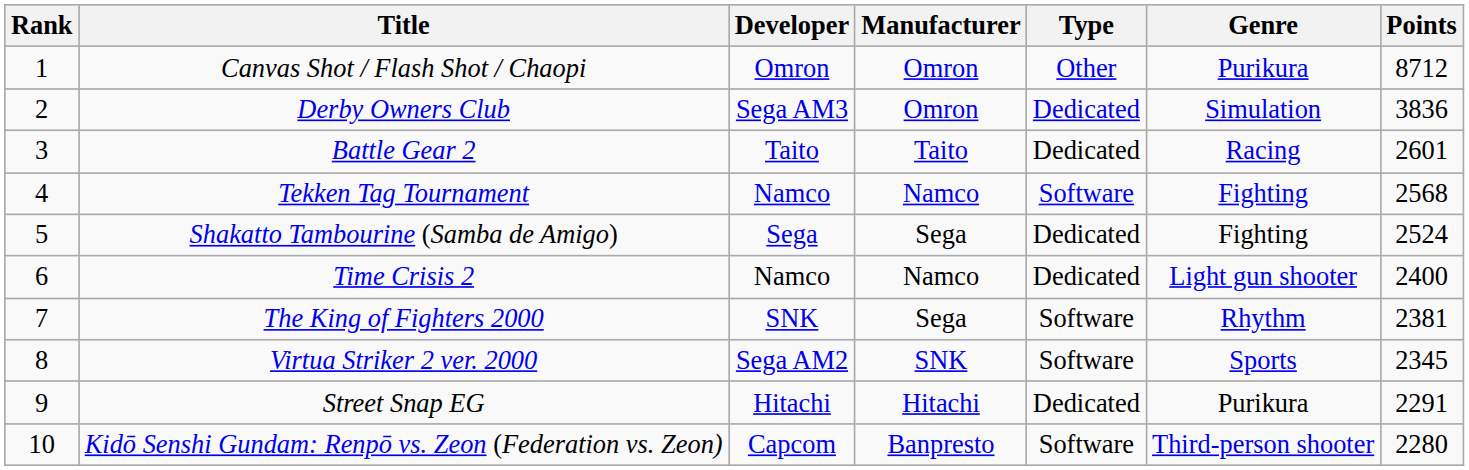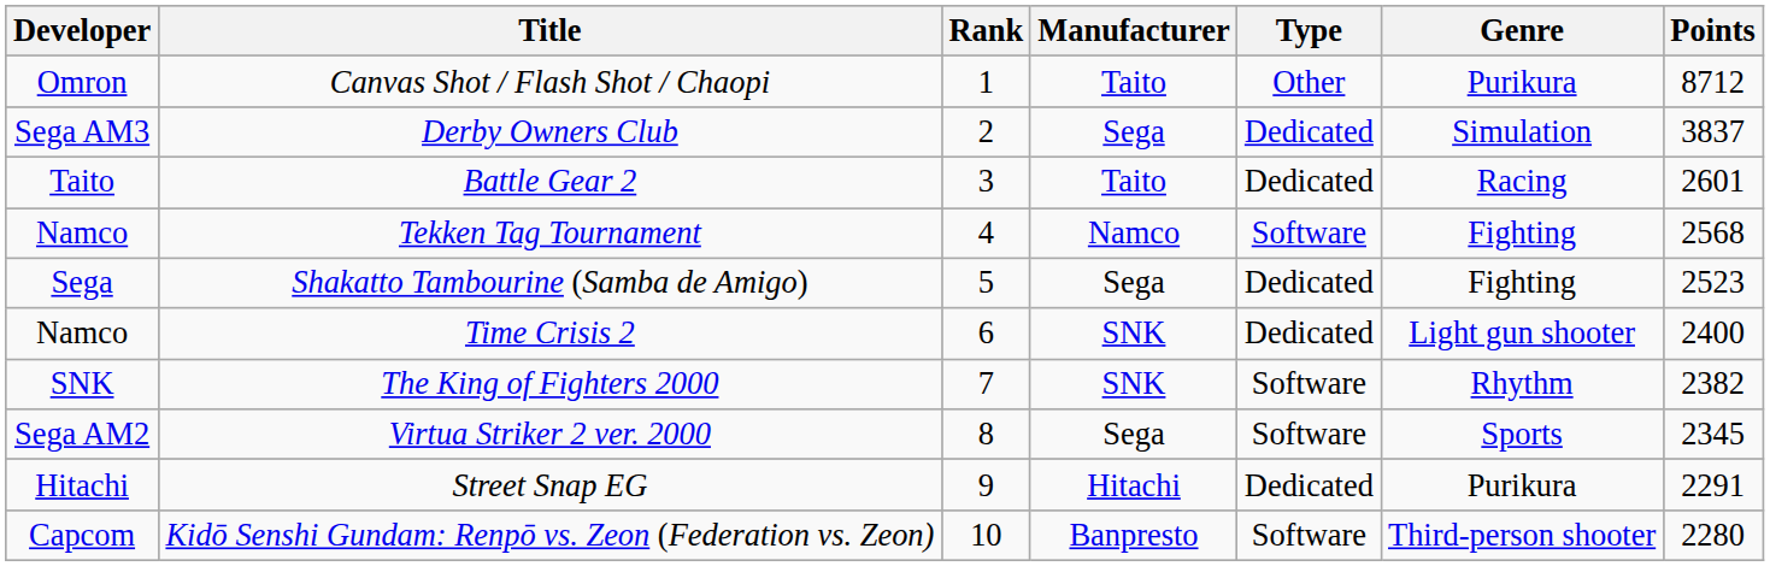 <table class="wikitable sortable" style="text-align:center">
 <tr>
+<th>Developer</th>
+<th>Title</th>
 <th>Rank</th>
-<th>Title</th>
-<th>Developer</th>
 <th>Manufacturer</th>
 <th>Type</th>
 <th>Genre</th>
 <th>Points</th>
 </tr>
 <tr>
+<td><a href='#'>Omron</a></td>
+<td><em>Canvas Shot / Flash Shot / Chaopi</em></td>
 <td>1</td>
-<td><em>Canvas Shot / Flash Shot / Chaopi</em></td>
-<td><a href='#'>Omron</a></td>
-<td><a href='#'>Omron</a></td>
+<td><a href='#'>Taito</a></td>
 <td><a href='#'>Other</a></td>
 <td><a href='#'>Purikura</a></td>
 <td>8712</td>
 </tr>
 <tr>
+<td><a href='#'>Sega AM3</a></td>
+<td><em><a href='#'>Derby Owners Club</a></em></td>
 <td>2</td>
-<td><em><a href='#'>Derby Owners Club</a></em></td>
-<td><a href='#'>Sega AM3</a></td>
-<td><a href='#'>Omron</a></td>
+<td><a href='#'>Sega</a></td>
 <td><a href='#'>Dedicated</a></td>
 <td><a href='#'>Simulation</a></td>
-<td>3836</td>
+<td>3837</td>
 </tr>
 <tr>
+<td><a href='#'>Taito</a></td>
+<td><em><a href='#'>Battle Gear 2</a></em></td>
 <td>3</td>
-<td><em><a href='#'>Battle Gear 2</a></em></td>
-<td><a href='#'>Taito</a></td>
 <td><a href='#'>Taito</a></td>
 <td>Dedicated</td>
 <td><a href='#'>Racing</a></td>
 <td>2601</td>
 </tr>
 <tr>
+<td><a href='#'>Namco</a></td>
+<td><em><a href='#'>Tekken Tag Tournament</a></em></td>
 <td>4</td>
-<td><em><a href='#'>Tekken Tag Tournament</a></em></td>
-<td><a href='#'>Namco</a></td>
 <td><a href='#'>Namco</a></td>
 <td><a href='#'>Software</a></td>
 <td><a href='#'>Fighting</a></td>
 <td>2568</td>
 </tr>
 <tr>
+<td><a href='#'>Sega</a></td>
+<td><em><a href='#'>Shakatto Tambourine</a></em> (<em>Samba de Amigo</em>)</td>
 <td>5</td>
-<td><em><a href='#'>Shakatto Tambourine</a></em> (<em>Samba de Amigo</em>)</td>
-<td><a href='#'>Sega</a></td>
 <td>Sega</td>
 <td>Dedicated</td>
 <td>Fighting</td>
-<td>2524</td>
+<td>2523</td>
 </tr>
 <tr>
+<td>Namco</td>
+<td><em><a href='#'>Time Crisis 2</a></em></td>
 <td>6</td>
-<td><em><a href='#'>Time Crisis 2</a></em></td>
-<td>Namco</td>
-<td>Namco</td>
+<td><a href='#'>SNK</a></td>
 <td>Dedicated</td>
 <td><a href='#'>Light gun shooter</a></td>
 <td>2400</td>
 </tr>
 <tr>
+<td><a href='#'>SNK</a></td>
+<td><em><a href='#'>The King of Fighters 2000</a></em></td>
 <td>7</td>
-<td><em><a href='#'>The King of Fighters 2000</a></em></td>
 <td><a href='#'>SNK</a></td>
-<td>Sega</td>
 <td>Software</td>
 <td><a href='#'>Rhythm</a></td>
-<td>2381</td>
+<td>2382</td>
 </tr>
 <tr>
+<td><a href='#'>Sega AM2</a></td>
+<td><em><a href='#'>Virtua Striker 2 ver. 2000</a></em></td>
 <td>8</td>
-<td><em><a href='#'>Virtua Striker 2 ver. 2000</a></em></td>
-<td><a href='#'>Sega AM2</a></td>
-<td><a href='#'>SNK</a></td>
+<td>Sega</td>
 <td>Software</td>
 <td><a href='#'>Sports</a></td>
 <td>2345</td>
 </tr>
 <tr>
+<td><a href='#'>Hitachi</a></td>
+<td><em>Street Snap EG</em></td>
 <td>9</td>
-<td><em>Street Snap EG</em></td>
-<td><a href='#'>Hitachi</a></td>
 <td><a href='#'>Hitachi</a></td>
 <td>Dedicated</td>
 <td>Purikura</td>
 <td>2291</td>
 </tr>
 <tr>
+<td><a href='#'>Capcom</a></td>
+<td><em><a href='#'>Kidō Senshi Gundam: Renpō vs. Zeon</a></em> (<em>Federation vs. Zeon)</em></td>
 <td>10</td>
-<td><em><a href='#'>Kidō Senshi Gundam: Renpō vs. Zeon</a></em> (<em>Federation vs. Zeon)</em></td>
-<td><a href='#'>Capcom</a></td>
 <td><a href='#'>Banpresto</a></td>
 <td>Software</td>
 <td><a href='#'>Third-person shooter</a></td>
 <td>2280</td>
 </tr>
 </table>
